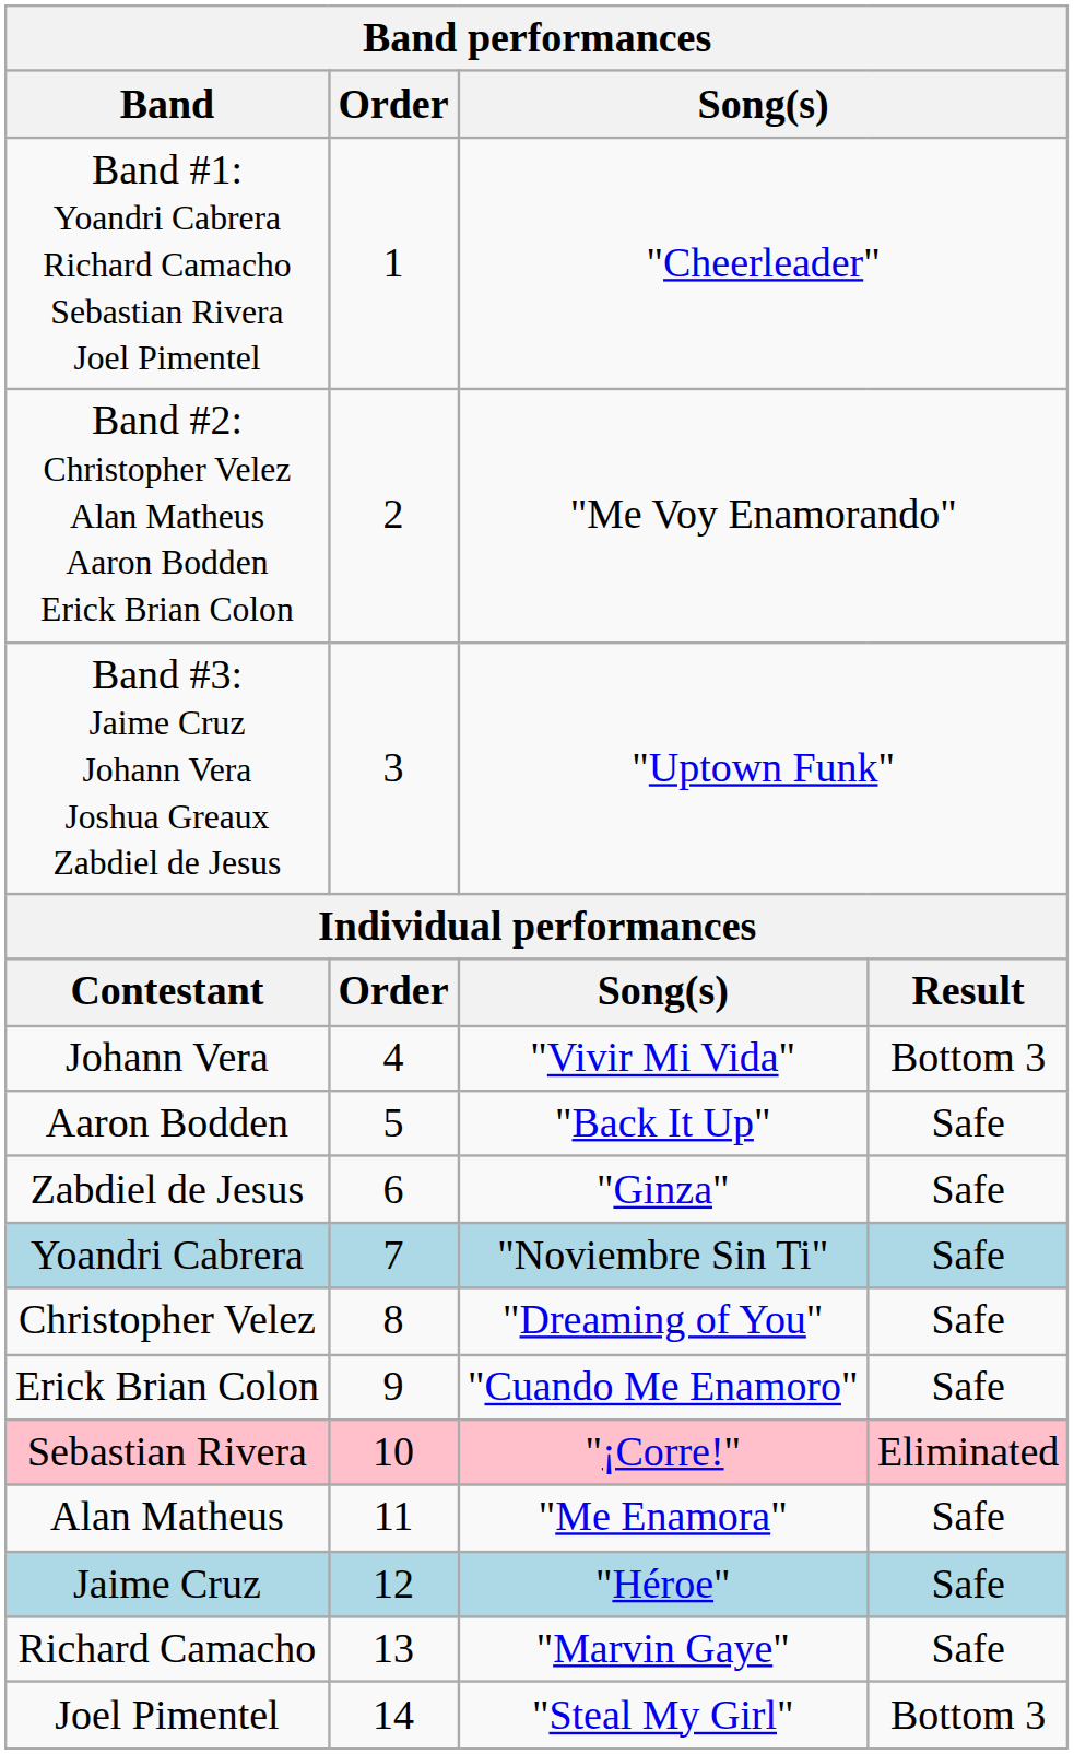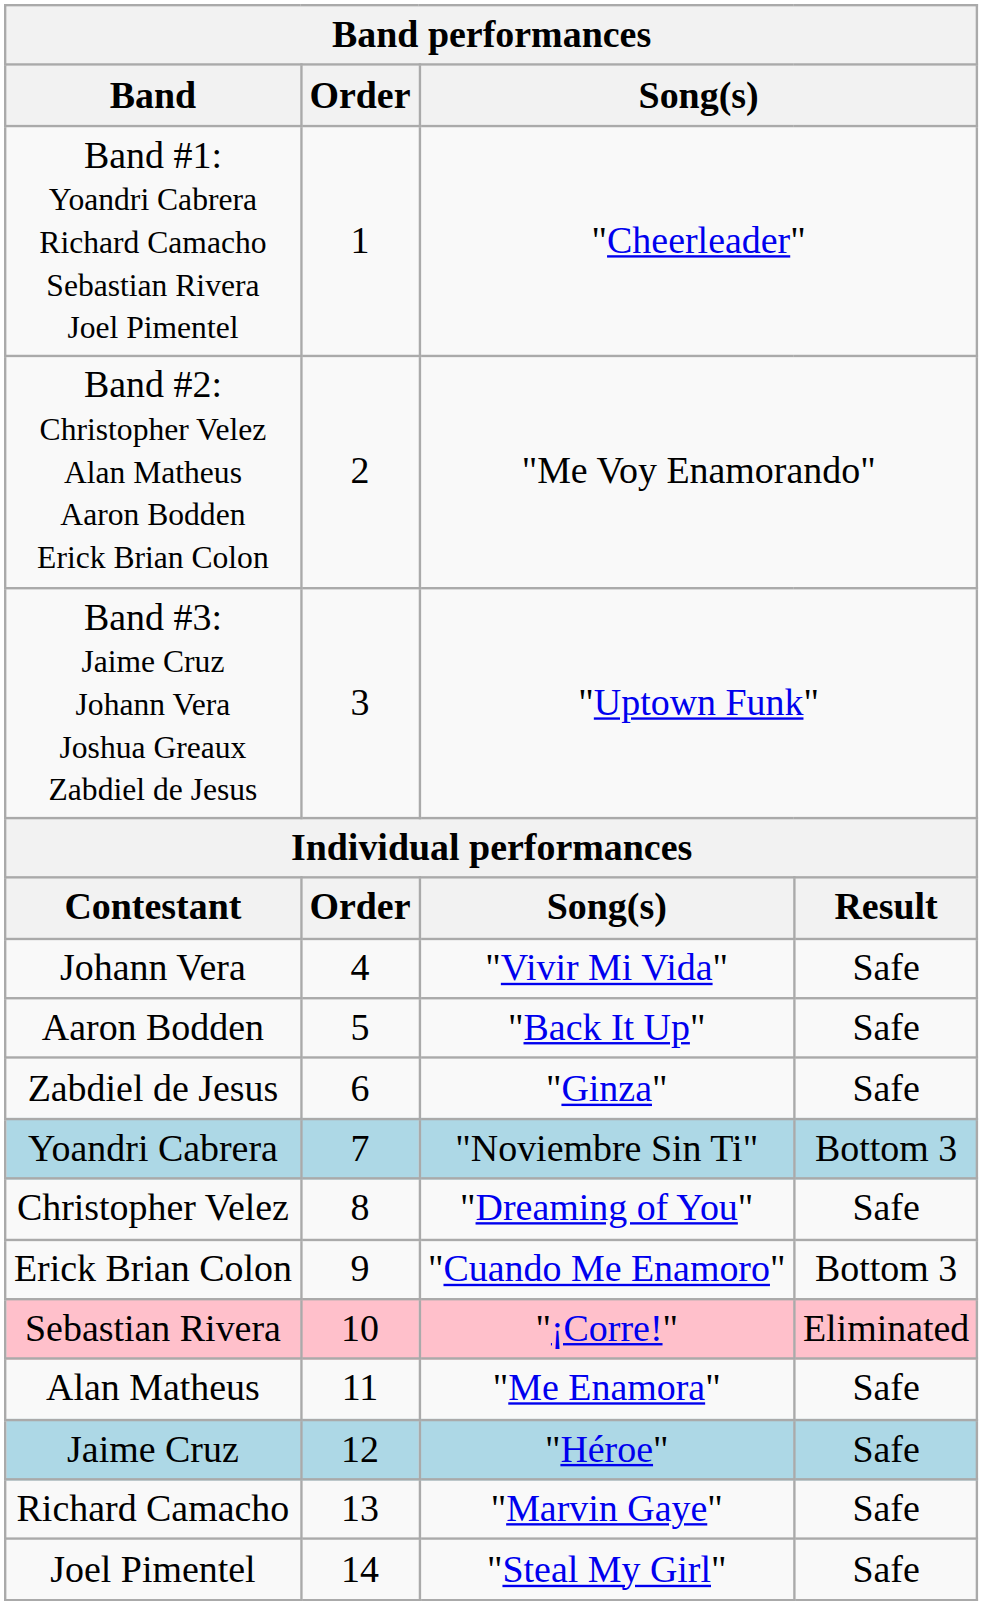 <table class="wikitable plainrowheaders" style="text-align:center;">
 <tr>
 <th colspan="4">Band performances</th>
 </tr>
 <tr>
 <th scope="col">Band</th>
 <th scope="col">Order</th>
 <th colspan=2>Song(s)</th>
 </tr>
 <tr>
 <td>Band #1:<br><small>Yoandri Cabrera<br>Richard Camacho<br>Sebastian Rivera<br>Joel Pimentel</small></td>
 <td>1</td>
 <td colspan=2>"<a href='#'>Cheerleader</a>"</td>
 </tr>
 <tr>
 <td>Band #2:<br><small>Christopher Velez<br>Alan Matheus<br>Aaron Bodden<br>Erick Brian Colon</small></td>
 <td>2</td>
 <td colspan=2>"Me Voy Enamorando"</td>
 </tr>
 <tr>
 <td>Band #3:<br><small>Jaime Cruz<br>Johann Vera<br>Joshua Greaux<br>Zabdiel de Jesus</small></td>
 <td>3</td>
 <td colspan=2>"<a href='#'>Uptown Funk</a>"</td>
 </tr>
 <tr>
 <th colspan="4">Individual performances</th>
 </tr>
 <tr>
 <th scope="col">Contestant</th>
 <th scope="col">Order</th>
 <th scope="col">Song(s)</th>
 <th scope="col">Result</th>
 </tr>
 <tr>
 <td>Johann Vera</td>
 <td>4</td>
 <td>"<a href='#'>Vivir Mi Vida</a>"</td>
-<td>Bottom 3</td>
+<td>Safe</td>
 </tr>
 <tr>
 <td>Aaron Bodden</td>
 <td>5</td>
 <td>"<a href='#'>Back It Up</a>"</td>
 <td>Safe</td>
 </tr>
 <tr>
 <td>Zabdiel de Jesus</td>
 <td>6</td>
 <td>"<a href='#'>Ginza</a>"</td>
 <td>Safe</td>
 </tr>
 <tr bgcolor=lightblue>
 <td>Yoandri Cabrera</td>
 <td>7</td>
 <td>"Noviembre Sin Ti"</td>
-<td>Safe</td>
+<td>Bottom 3</td>
 </tr>
 <tr>
 <td>Christopher Velez</td>
 <td>8</td>
 <td>"<a href='#'>Dreaming of You</a>"</td>
 <td>Safe</td>
 </tr>
 <tr>
 <td>Erick Brian Colon</td>
 <td>9</td>
 <td>"<a href='#'>Cuando Me Enamoro</a>"</td>
-<td>Safe</td>
+<td>Bottom 3</td>
 </tr>
 <tr bgcolor=pink>
 <td>Sebastian Rivera</td>
 <td>10</td>
 <td>"<a href='#'>¡Corre!</a>"</td>
 <td>Eliminated</td>
 </tr>
 <tr>
 <td>Alan Matheus</td>
 <td>11</td>
 <td>"<a href='#'>Me Enamora</a>"</td>
 <td>Safe</td>
 </tr>
 <tr bgcolor=lightblue>
 <td>Jaime Cruz</td>
 <td>12</td>
 <td>"<a href='#'>Héroe</a>"</td>
 <td>Safe</td>
 </tr>
 <tr>
 <td>Richard Camacho</td>
 <td>13</td>
 <td>"<a href='#'>Marvin Gaye</a>"</td>
 <td>Safe</td>
 </tr>
 <tr>
 <td>Joel Pimentel</td>
 <td>14</td>
 <td>"<a href='#'>Steal My Girl</a>"</td>
-<td>Bottom 3</td>
+<td>Safe</td>
 </tr>
 </table>
